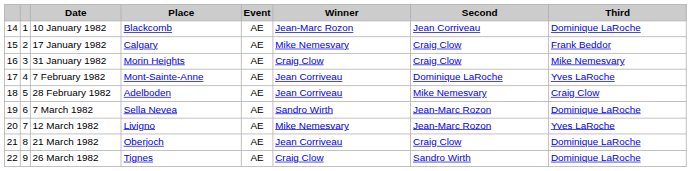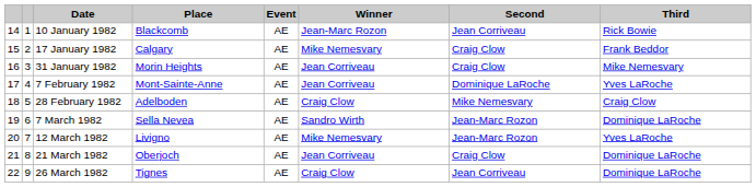 <table class="wikitable plainrowheaders" style="background:#fff; font-size:86%; line-height:16px; border:grey solid 1px; border-collapse:collapse;">
 <tr style="background:#ccc; text-align:center;">
 <th scope="col" style="background:#ccc; width=20 px;"></th>
 <th scope="col" style="background:#ccc; width=30 px;"></th>
 <th scope="col" style="background:#ccc; width:120px;">Date</th>
 <th scope="col" style="background:#ccc; width:160px;">Place</th>
 <th scope="col" style="background:#ccc; width:15px;">Event</th>
 <th scope="col" style="background:#ccc; width:185px;">Winner</th>
 <th scope="col" style="background:#ccc; width:185px;">Second</th>
 <th scope="col" style="background:#ccc; width:185px;">Third</th>
 </tr>
 <tr>
 <td align=center>14</td>
 <td align=center>1</td>
 <td>10 January 1982</td>
 <td> <a href='#'>Blackcomb</a></td>
 <td align=center>AE</td>
 <td> <a href='#'>Jean-Marc Rozon</a></td>
 <td> <a href='#'>Jean Corriveau</a></td>
-<td> <a href='#'>Dominique LaRoche</a></td>
+<td> <a href='#'>Rick Bowie</a></td>
 </tr>
 <tr>
 <td align=center>15</td>
 <td align=center>2</td>
 <td>17 January 1982</td>
 <td> <a href='#'>Calgary</a></td>
 <td align=center>AE</td>
 <td> <a href='#'>Mike Nemesvary</a></td>
 <td> <a href='#'>Craig Clow</a></td>
 <td> <a href='#'>Frank Beddor</a></td>
 </tr>
 <tr>
 <td align=center>16</td>
 <td align=center>3</td>
 <td>31 January 1982</td>
 <td> <a href='#'>Morin Heights</a></td>
 <td align=center>AE</td>
-<td> <a href='#'>Craig Clow</a></td>
+<td> <a href='#'>Jean Corriveau</a></td>
 <td> <a href='#'>Craig Clow</a></td>
 <td> <a href='#'>Mike Nemesvary</a></td>
 </tr>
 <tr>
 <td align=center>17</td>
 <td align=center>4</td>
 <td>7 February 1982</td>
 <td> <a href='#'>Mont-Sainte-Anne</a></td>
 <td align=center>AE</td>
 <td> <a href='#'>Jean Corriveau</a></td>
 <td> <a href='#'>Dominique LaRoche</a></td>
 <td> <a href='#'>Yves LaRoche</a></td>
 </tr>
 <tr>
 <td align=center>18</td>
 <td align=center>5</td>
 <td>28 February 1982</td>
 <td> <a href='#'>Adelboden</a></td>
 <td align=center>AE</td>
-<td> <a href='#'>Jean Corriveau</a></td>
+<td> <a href='#'>Craig Clow</a></td>
 <td> <a href='#'>Mike Nemesvary</a></td>
 <td> <a href='#'>Craig Clow</a></td>
 </tr>
 <tr>
 <td align=center>19</td>
 <td align=center>6</td>
 <td>7 March 1982</td>
 <td> <a href='#'>Sella Nevea</a></td>
 <td align=center>AE</td>
 <td> <a href='#'>Sandro Wirth</a></td>
 <td> <a href='#'>Jean-Marc Rozon</a></td>
 <td> <a href='#'>Dominique LaRoche</a></td>
 </tr>
 <tr>
 <td align=center>20</td>
 <td align=center>7</td>
 <td>12 March 1982</td>
 <td> <a href='#'>Livigno</a></td>
 <td align=center>AE</td>
 <td> <a href='#'>Mike Nemesvary</a></td>
 <td> <a href='#'>Jean-Marc Rozon</a></td>
 <td> <a href='#'>Yves LaRoche</a></td>
 </tr>
 <tr>
 <td align=center>21</td>
 <td align=center>8</td>
 <td>21 March 1982</td>
 <td> <a href='#'>Oberjoch</a></td>
 <td align=center>AE</td>
 <td> <a href='#'>Jean Corriveau</a></td>
 <td> <a href='#'>Craig Clow</a></td>
 <td> <a href='#'>Dominique LaRoche</a></td>
 </tr>
 <tr>
 <td align=center>22</td>
 <td align=center>9</td>
 <td>26 March 1982</td>
 <td> <a href='#'>Tignes</a></td>
 <td align=center>AE</td>
 <td> <a href='#'>Craig Clow</a></td>
-<td> <a href='#'>Sandro Wirth</a></td>
+<td> <a href='#'>Jean Corriveau</a></td>
 <td> <a href='#'>Dominique LaRoche</a></td>
 </tr>
 </table>
